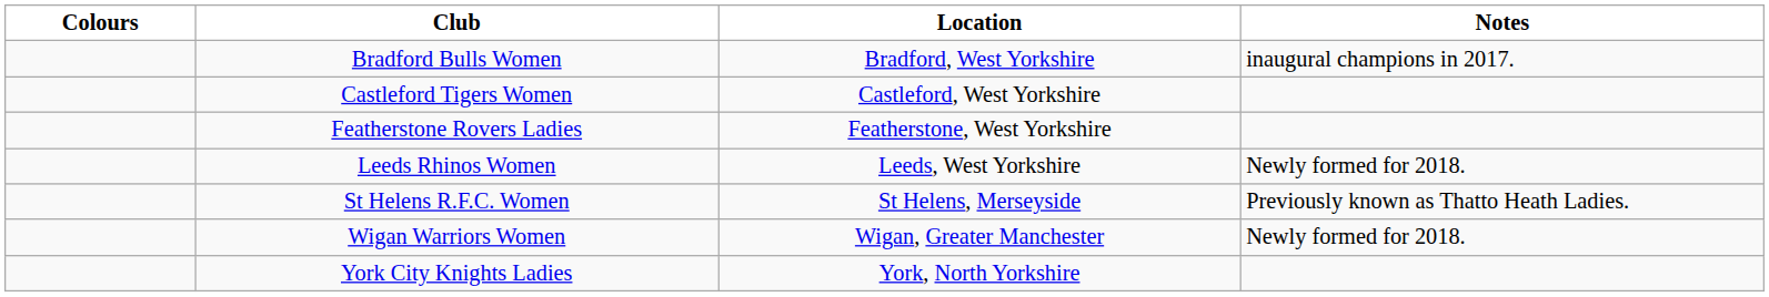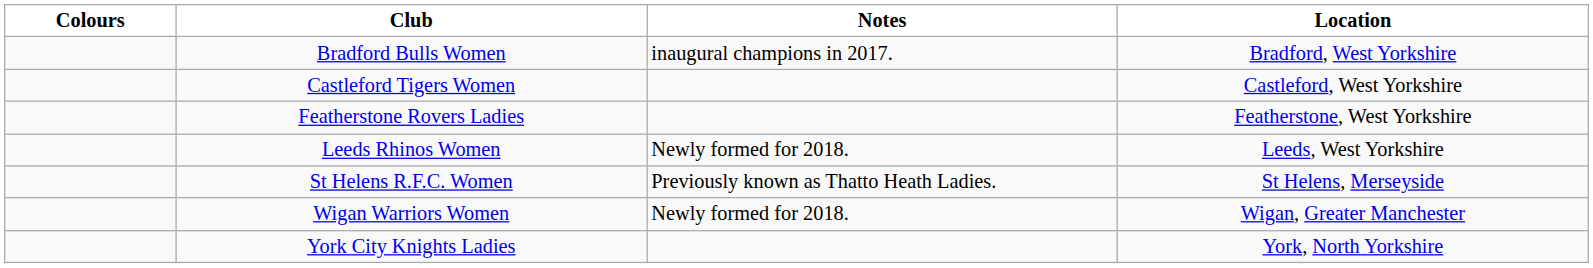 <table class="wikitable" style="width: 450; text-align:center">
 <tr>
 <th style="background:white; width:8%">Colours</th>
 <th style="background:white; width:22%">Club</th>
+<th style="background:white; width:22%">Notes</th>
 <th style="background:white; width:22%">Location</th>
-<th style="background:white; width:22%">Notes</th>
 </tr>
 <tr>
 <td></td>
 <td><a href='#'>Bradford Bulls Women</a></td>
+<td style="text-align:left">inaugural champions in 2017.</td>
 <td><a href='#'>Bradford</a>, <a href='#'>West Yorkshire</a></td>
-<td style="text-align:left">inaugural champions in 2017.</td>
 </tr>
 <tr>
 <td></td>
 <td><a href='#'>Castleford Tigers Women</a></td>
+<td style="text-align:left"></td>
 <td><a href='#'>Castleford</a>, West Yorkshire</td>
-<td style="text-align:left"></td>
 </tr>
 <tr>
 <td></td>
 <td><a href='#'>Featherstone Rovers Ladies</a></td>
+<td style="text-align:left"></td>
 <td><a href='#'>Featherstone</a>, West Yorkshire</td>
-<td style="text-align:left"></td>
 </tr>
 <tr>
 <td></td>
 <td><a href='#'>Leeds Rhinos Women</a></td>
+<td style="text-align:left">Newly formed for 2018.</td>
 <td><a href='#'>Leeds</a>, West Yorkshire</td>
-<td style="text-align:left">Newly formed for 2018.</td>
 </tr>
 <tr>
 <td></td>
 <td><a href='#'>St Helens R.F.C. Women</a></td>
+<td style="text-align:left">Previously known as Thatto Heath Ladies.</td>
 <td><a href='#'>St Helens</a>, <a href='#'>Merseyside</a></td>
-<td style="text-align:left">Previously known as Thatto Heath Ladies.</td>
 </tr>
 <tr>
 <td></td>
 <td><a href='#'>Wigan Warriors Women</a></td>
+<td style="text-align:left">Newly formed for 2018.</td>
 <td><a href='#'>Wigan</a>, <a href='#'>Greater Manchester</a></td>
-<td style="text-align:left">Newly formed for 2018.</td>
 </tr>
 <tr>
 <td></td>
 <td><a href='#'>York City Knights Ladies</a></td>
+<td style="text-align:left"></td>
 <td><a href='#'>York</a>, <a href='#'>North Yorkshire</a></td>
-<td style="text-align:left"></td>
 </tr>
 </table>
